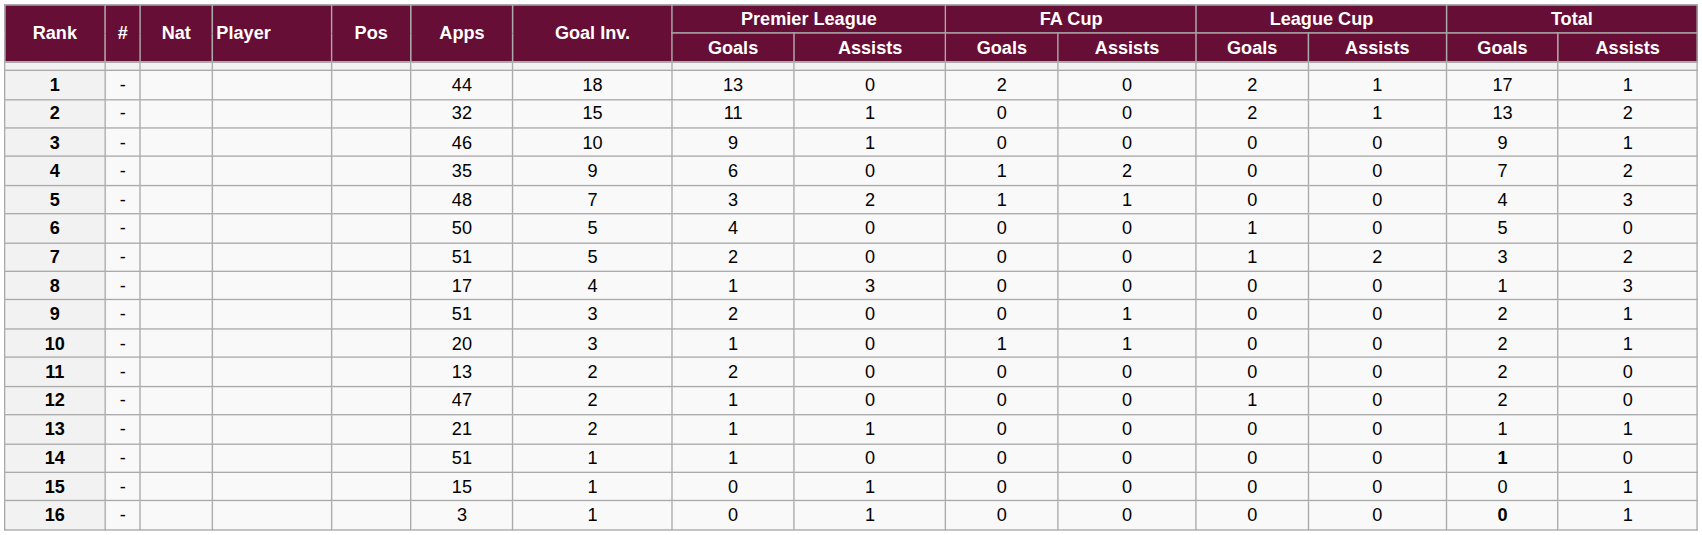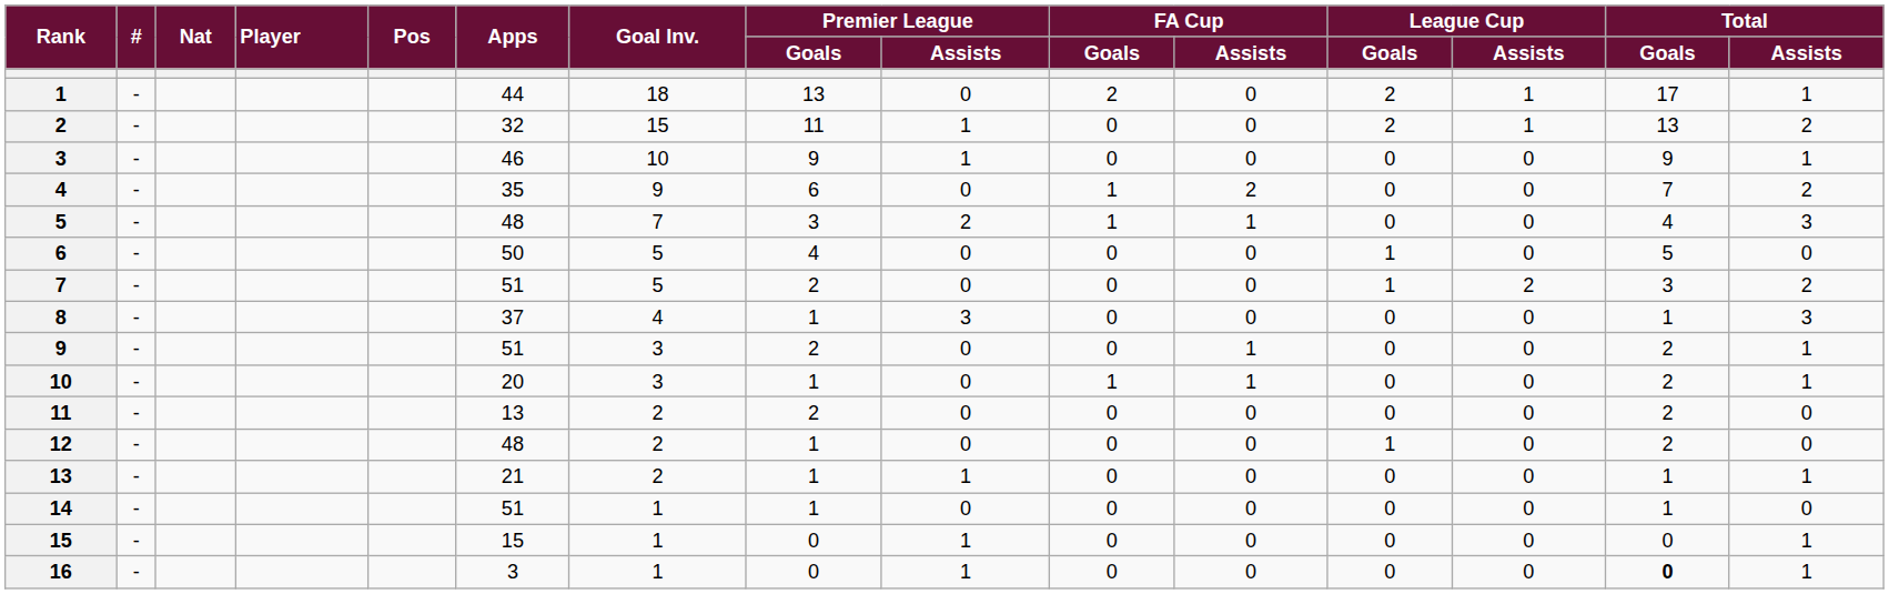 <table class="wikitable sortable" style="text-align:center; font-size:84.5%; width:100%;">
 <tr>
 <th rowspan="2"; style="background:#670E36; color:#FFFFFF; text-align:center;">Rank</th>
 <th rowspan="2"; style="background:#670E36; color:#FFFFFF; text-align:center;">#</th>
 <th rowspan="2"; style="background:#670E36; color:#FFFFFF; text-align:center;">Nat</th>
 <th rowspan="2"; style="background:#670E36; color:#FFFFFF; text-align:left;">Player</th>
 <th rowspan="2"; style="background:#670E36; color:#FFFFFF; text-align:center;">Pos</th>
 <th rowspan="2"; style="background:#670E36; color:#FFFFFF; text-align:center;">Apps</th>
 <th rowspan="2"; style="background:#670E36; color:#FFFFFF; text-align:center;">Goal Inv.</th>
 <th colspan="2"; style="background:#670E36; color:#FFFFFF; text-align:center;">Premier League</th>
 <th colspan="2"; style="background:#670E36; color:#FFFFFF; text-align:center;">FA Cup</th>
 <th colspan="2"; style="background:#670E36; color:#FFFFFF; text-align:center;">League Cup</th>
 <th colspan="2"; style="background:#670E36; color:#FFFFFF; text-align:center;">Total</th>
 </tr>
 <tr>
 <th style="background:#670E36; color:#FFFFFF; text-align:center;">Goals</th>
 <th style="background:#670E36; color:#FFFFFF; text-align:center;">Assists</th>
 <th style="background:#670E36; color:#FFFFFF; text-align:center;">Goals</th>
 <th style="background:#670E36; color:#FFFFFF; text-align:center;">Assists</th>
 <th style="background:#670E36; color:#FFFFFF; text-align:center;">Goals</th>
 <th style="background:#670E36; color:#FFFFFF; text-align:center;">Assists</th>
 <th style="background:#670E36; color:#FFFFFF; text-align:center;">Goals</th>
 <th style="background:#670E36; color:#FFFFFF; text-align:center;">Assists</th>
 </tr>
 <tr>
 <th></th>
 <th></th>
 <th></th>
 <th></th>
 <th></th>
 <th></th>
 <th></th>
 <th></th>
 <th></th>
 <th></th>
 <th></th>
 <th></th>
 <th></th>
 <th></th>
 <th></th>
 </tr>
 <tr>
 <th>1</th>
 <td>-</td>
 <td></td>
 <td style="text-align:left;"></td>
 <td></td>
 <td>44</td>
 <td>18</td>
 <td>13</td>
 <td>0</td>
 <td>2</td>
 <td>0</td>
 <td>2</td>
 <td>1</td>
 <td>17</td>
 <td>1</td>
 </tr>
 <tr>
 <th>2</th>
 <td>-</td>
 <td></td>
 <td style="text-align:left;"></td>
 <td></td>
 <td>32</td>
 <td>15</td>
 <td>11</td>
 <td>1</td>
 <td>0</td>
 <td>0</td>
 <td>2</td>
 <td>1</td>
 <td>13</td>
 <td>2</td>
 </tr>
 <tr>
 <th>3</th>
 <td>-</td>
 <td></td>
 <td style="text-align:left;"></td>
 <td></td>
 <td>46</td>
 <td>10</td>
 <td>9</td>
 <td>1</td>
 <td>0</td>
 <td>0</td>
 <td>0</td>
 <td>0</td>
 <td>9</td>
 <td>1</td>
 </tr>
 <tr>
 <th>4</th>
 <td>-</td>
 <td></td>
 <td style="text-align:left;"></td>
 <td></td>
 <td>35</td>
 <td>9</td>
 <td>6</td>
 <td>0</td>
 <td>1</td>
 <td>2</td>
 <td>0</td>
 <td>0</td>
 <td>7</td>
 <td>2</td>
 </tr>
 <tr>
 <th>5</th>
 <td>-</td>
 <td></td>
 <td style="text-align:left;"></td>
 <td></td>
 <td>48</td>
 <td>7</td>
 <td>3</td>
 <td>2</td>
 <td>1</td>
 <td>1</td>
 <td>0</td>
 <td>0</td>
 <td>4</td>
 <td>3</td>
 </tr>
 <tr>
 <th>6</th>
 <td>-</td>
 <td></td>
 <td style="text-align:left;"></td>
 <td></td>
 <td>50</td>
 <td>5</td>
 <td>4</td>
 <td>0</td>
 <td>0</td>
 <td>0</td>
 <td>1</td>
 <td>0</td>
 <td>5</td>
 <td>0</td>
 </tr>
 <tr>
 <th>7</th>
 <td>-</td>
 <td></td>
 <td style="text-align:left;"></td>
 <td></td>
 <td>51</td>
 <td>5</td>
 <td>2</td>
 <td>0</td>
 <td>0</td>
 <td>0</td>
 <td>1</td>
 <td>2</td>
 <td>3</td>
 <td>2</td>
 </tr>
 <tr>
 <th>8</th>
 <td>-</td>
 <td></td>
 <td style="text-align:left;"></td>
 <td></td>
-<td>17</td>
+<td>37</td>
 <td>4</td>
 <td>1</td>
 <td>3</td>
 <td>0</td>
 <td>0</td>
 <td>0</td>
 <td>0</td>
 <td>1</td>
 <td>3</td>
 </tr>
 <tr>
 <th>9</th>
 <td>-</td>
 <td></td>
 <td style="text-align:left;"></td>
 <td></td>
 <td>51</td>
 <td>3</td>
 <td>2</td>
 <td>0</td>
 <td>0</td>
 <td>1</td>
 <td>0</td>
 <td>0</td>
 <td>2</td>
 <td>1</td>
 </tr>
 <tr>
 <th>10</th>
 <td>-</td>
 <td></td>
 <td style="text-align:left;"></td>
 <td></td>
 <td>20</td>
 <td>3</td>
 <td>1</td>
 <td>0</td>
 <td>1</td>
 <td>1</td>
 <td>0</td>
 <td>0</td>
 <td>2</td>
 <td>1</td>
 </tr>
 <tr>
 <th>11</th>
 <td>-</td>
 <td></td>
 <td style="text-align:left;"></td>
 <td></td>
 <td>13</td>
 <td>2</td>
 <td>2</td>
 <td>0</td>
 <td>0</td>
 <td>0</td>
 <td>0</td>
 <td>0</td>
 <td>2</td>
 <td>0</td>
 </tr>
 <tr>
 <th>12</th>
 <td>-</td>
 <td></td>
 <td style="text-align:left;"></td>
 <td></td>
-<td>47</td>
+<td>48</td>
 <td>2</td>
 <td>1</td>
 <td>0</td>
 <td>0</td>
 <td>0</td>
 <td>1</td>
 <td>0</td>
 <td>2</td>
 <td>0</td>
 </tr>
 <tr>
 <th>13</th>
 <td>-</td>
 <td></td>
 <td style="text-align:left;"></td>
 <td></td>
 <td>21</td>
 <td>2</td>
 <td>1</td>
 <td>1</td>
 <td>0</td>
 <td>0</td>
 <td>0</td>
 <td>0</td>
 <td>1</td>
 <td>1</td>
 </tr>
 <tr>
 <th>14</th>
 <td>-</td>
 <td></td>
 <td style="text-align:left;"></td>
 <td></td>
 <td>51</td>
 <td>1</td>
 <td>1</td>
 <td>0</td>
 <td>0</td>
 <td>0</td>
 <td>0</td>
 <td>0</td>
-<td><strong>1</strong></td>
+<td>1</td>
 <td>0</td>
 </tr>
 <tr>
 <th>15</th>
 <td>-</td>
 <td></td>
 <td style="text-align:left;"></td>
 <td></td>
 <td>15</td>
 <td>1</td>
 <td>0</td>
 <td>1</td>
 <td>0</td>
 <td>0</td>
 <td>0</td>
 <td>0</td>
 <td>0</td>
 <td>1</td>
 </tr>
 <tr>
 <th>16</th>
 <td>-</td>
 <td></td>
 <td style="text-align:left;"></td>
 <td></td>
 <td>3</td>
 <td>1</td>
 <td>0</td>
 <td>1</td>
 <td>0</td>
 <td>0</td>
 <td>0</td>
 <td>0</td>
 <td><strong>0</strong></td>
 <td>1</td>
 </tr>
 </table>
